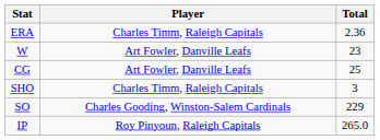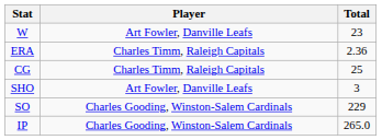 <table class="wikitable" width="40%" style="text-align:center;">
 <tr>
 <th width="5%">Stat</th>
 <th width="60%">Player</th>
 <th width="5%">Total</th>
 </tr>
 <tr>
+<td><a href='#'>W</a></td>
+<td><a href='#'>Art Fowler</a>, <a href='#'>Danville Leafs</a></td>
+<td>23</td>
+</tr>
+<tr>
 <td><a href='#'>ERA</a></td>
 <td><a href='#'>Charles Timm</a>, <a href='#'>Raleigh Capitals</a></td>
 <td>2.36</td>
 </tr>
 <tr>
-<td><a href='#'>W</a></td>
-<td><a href='#'>Art Fowler</a>, <a href='#'>Danville Leafs</a></td>
-<td>23</td>
-</tr>
-<tr>
 <td><a href='#'>CG</a></td>
-<td><a href='#'>Art Fowler</a>, <a href='#'>Danville Leafs</a></td>
+<td><a href='#'>Charles Timm</a>, <a href='#'>Raleigh Capitals</a></td>
 <td>25</td>
 </tr>
 <tr>
 <td><a href='#'>SHO</a></td>
-<td><a href='#'>Charles Timm</a>, <a href='#'>Raleigh Capitals</a></td>
+<td><a href='#'>Art Fowler</a>, <a href='#'>Danville Leafs</a></td>
 <td>3</td>
 </tr>
 <tr>
 <td><a href='#'>SO</a></td>
 <td><a href='#'>Charles Gooding</a>, <a href='#'>Winston-Salem Cardinals</a></td>
 <td>229</td>
 </tr>
 <tr>
 <td><a href='#'>IP</a></td>
-<td><a href='#'>Roy Pinyoun</a>, <a href='#'>Raleigh Capitals</a></td>
+<td><a href='#'>Charles Gooding</a>, <a href='#'>Winston-Salem Cardinals</a></td>
 <td>265.0</td>
 </tr>
 </table>
